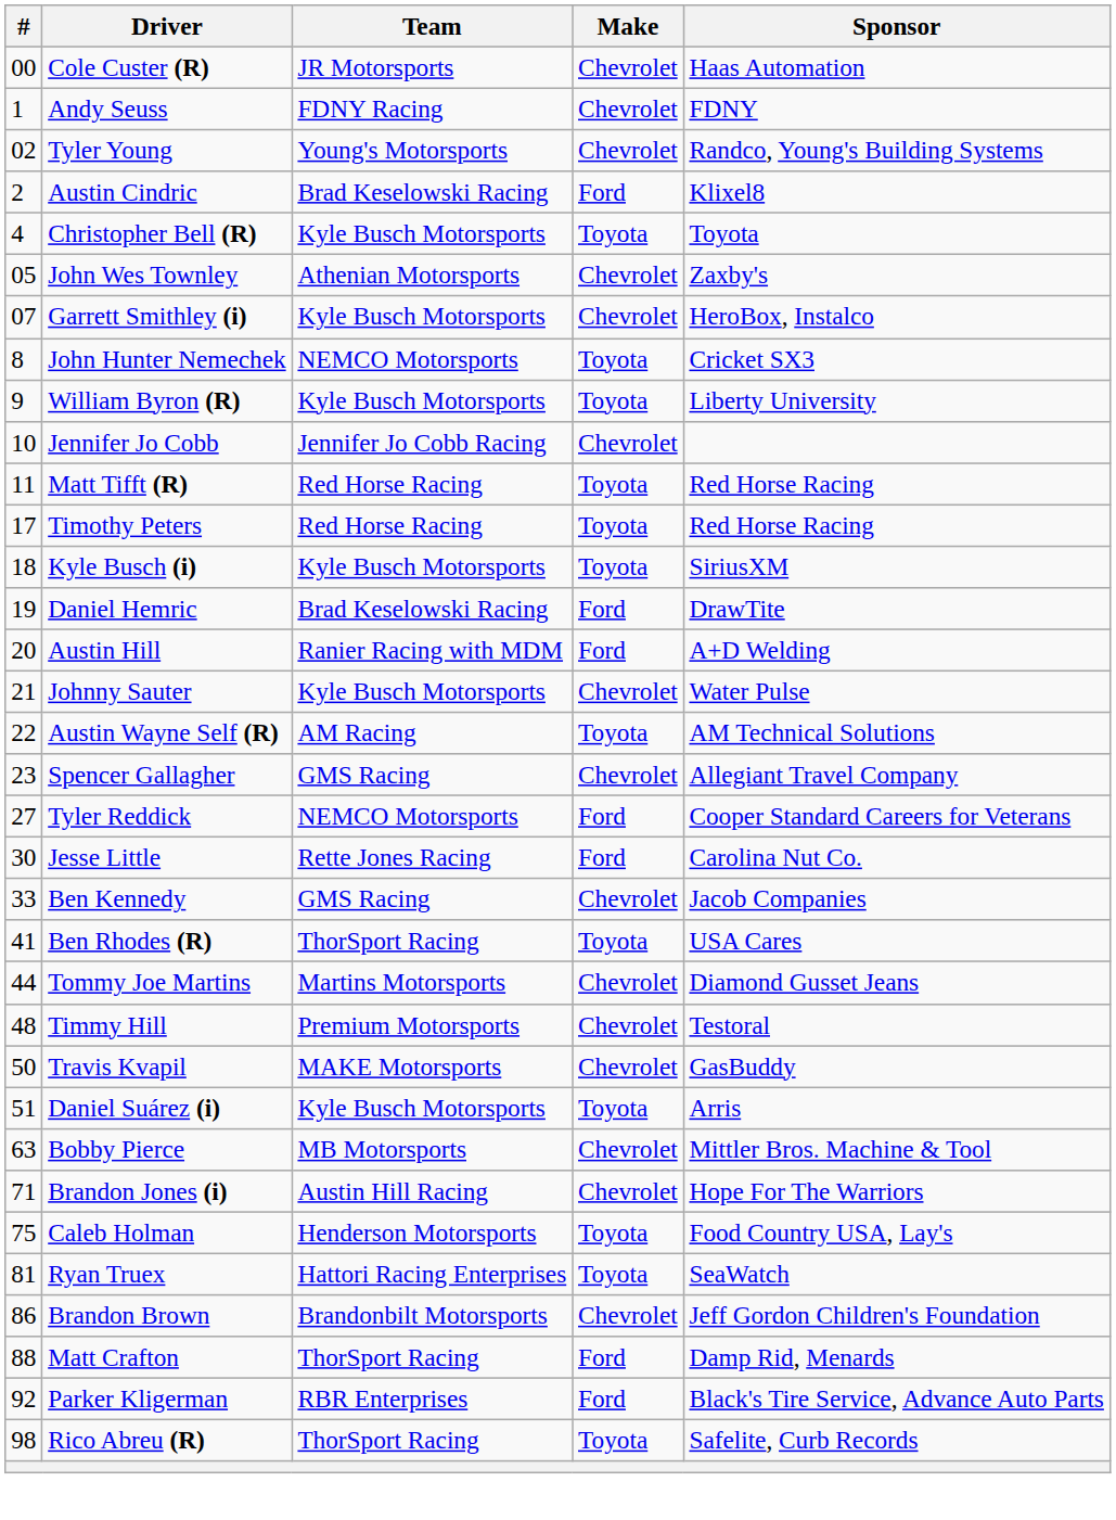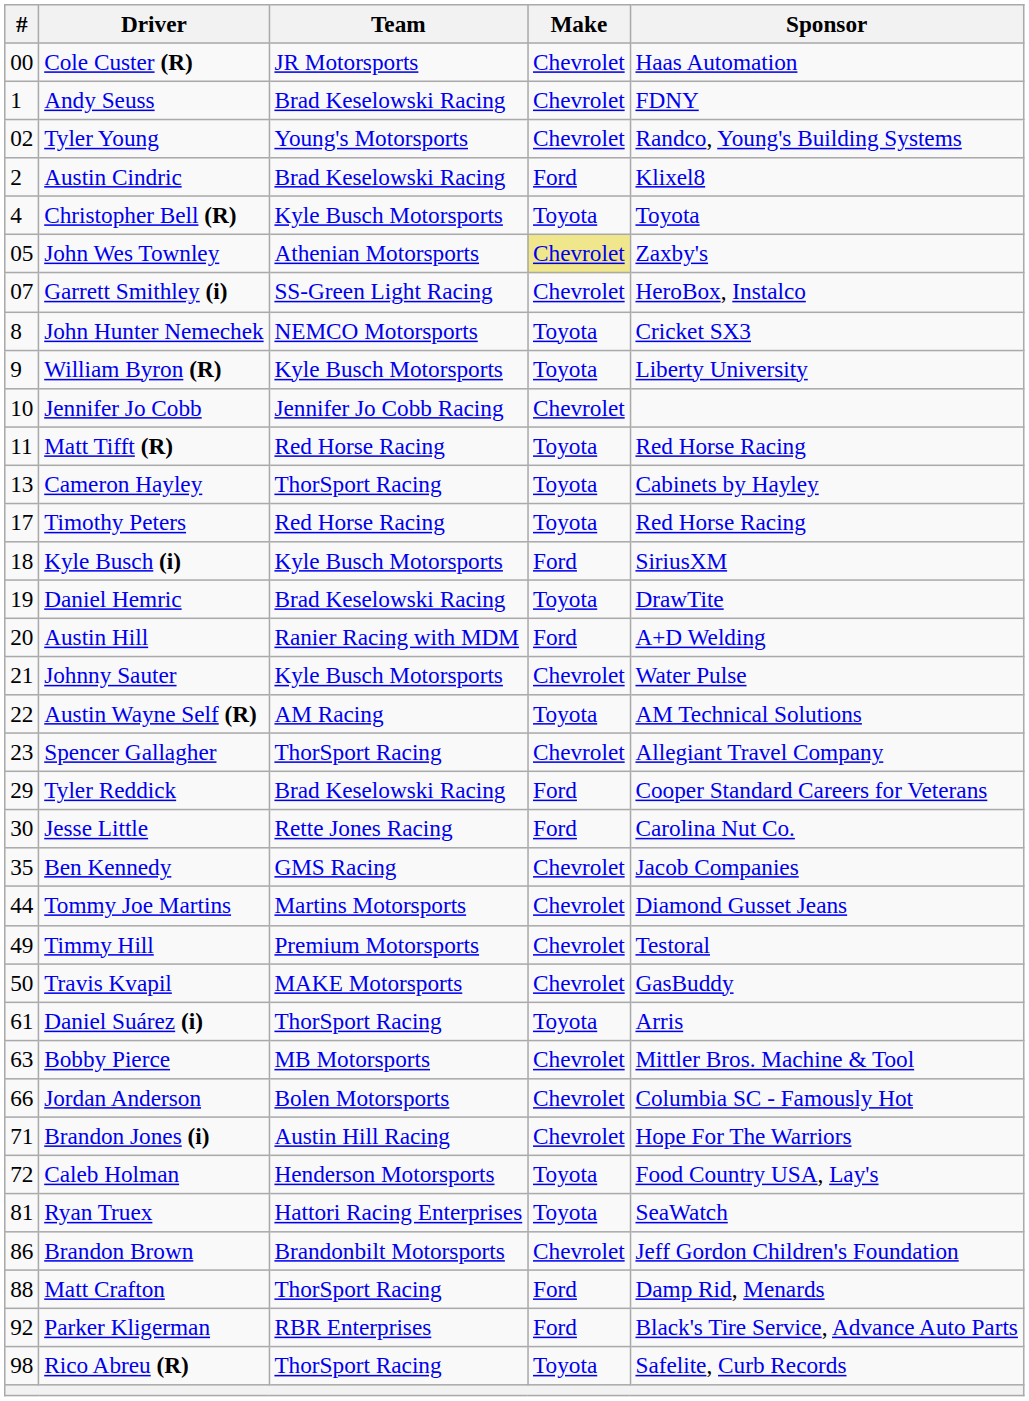 <table class="wikitable" style="font-size:95%">
 <tr>
 <th>#</th>
 <th>Driver</th>
 <th>Team</th>
 <th>Make</th>
 <th>Sponsor</th>
 </tr>
 <tr>
 <td>00</td>
 <td><a href='#'>Cole Custer</a> <strong>(R)</strong></td>
 <td><a href='#'>JR Motorsports</a></td>
 <td><a href='#'>Chevrolet</a></td>
 <td><a href='#'>Haas Automation</a></td>
 </tr>
 <tr>
 <td>1</td>
 <td><a href='#'>Andy Seuss</a></td>
-<td><a href='#'>FDNY Racing</a></td>
+<td><a href='#'>Brad Keselowski Racing</a></td>
 <td><a href='#'>Chevrolet</a></td>
 <td><a href='#'>FDNY</a></td>
 </tr>
 <tr>
 <td>02</td>
 <td><a href='#'>Tyler Young</a></td>
 <td><a href='#'>Young's Motorsports</a></td>
 <td><a href='#'>Chevrolet</a></td>
 <td><a href='#'>Randco</a>, <a href='#'>Young's Building Systems</a></td>
 </tr>
 <tr>
 <td>2</td>
 <td><a href='#'>Austin Cindric</a></td>
 <td><a href='#'>Brad Keselowski Racing</a></td>
 <td><a href='#'>Ford</a></td>
 <td><a href='#'>Klixel8</a></td>
 </tr>
 <tr>
 <td>4</td>
 <td><a href='#'>Christopher Bell</a> <strong>(R)</strong></td>
 <td><a href='#'>Kyle Busch Motorsports</a></td>
 <td><a href='#'>Toyota</a></td>
 <td><a href='#'>Toyota</a></td>
 </tr>
 <tr>
 <td>05</td>
 <td><a href='#'>John Wes Townley</a></td>
 <td><a href='#'>Athenian Motorsports</a></td>
-<td><a href='#'>Chevrolet</a></td>
+<td style="background: khaki;"><a href='#'>Chevrolet</a></td>
 <td><a href='#'>Zaxby's</a></td>
 </tr>
 <tr>
 <td>07</td>
 <td><a href='#'>Garrett Smithley</a> <strong>(i)</strong></td>
-<td><a href='#'>Kyle Busch Motorsports</a></td>
+<td><a href='#'>SS-Green Light Racing</a></td>
 <td><a href='#'>Chevrolet</a></td>
 <td><a href='#'>HeroBox</a>, <a href='#'>Instalco</a></td>
 </tr>
 <tr>
 <td>8</td>
 <td><a href='#'>John Hunter Nemechek</a></td>
 <td><a href='#'>NEMCO Motorsports</a></td>
 <td><a href='#'>Toyota</a></td>
 <td><a href='#'>Cricket SX3</a></td>
 </tr>
 <tr>
 <td>9</td>
 <td><a href='#'>William Byron</a> <strong>(R)</strong></td>
 <td><a href='#'>Kyle Busch Motorsports</a></td>
 <td><a href='#'>Toyota</a></td>
 <td><a href='#'>Liberty University</a></td>
 </tr>
 <tr>
 <td>10</td>
 <td><a href='#'>Jennifer Jo Cobb</a></td>
 <td><a href='#'>Jennifer Jo Cobb Racing</a></td>
 <td><a href='#'>Chevrolet</a></td>
 <td></td>
 </tr>
 <tr>
 <td>11</td>
 <td><a href='#'>Matt Tifft</a> <strong>(R)</strong></td>
 <td><a href='#'>Red Horse Racing</a></td>
 <td><a href='#'>Toyota</a></td>
 <td><a href='#'>Red Horse Racing</a></td>
 </tr>
 <tr>
+<td>13</td>
+<td><a href='#'>Cameron Hayley</a></td>
+<td><a href='#'>ThorSport Racing</a></td>
+<td><a href='#'>Toyota</a></td>
+<td><a href='#'>Cabinets by Hayley</a></td>
+</tr>
+<tr>
 <td>17</td>
 <td><a href='#'>Timothy Peters</a></td>
 <td><a href='#'>Red Horse Racing</a></td>
 <td><a href='#'>Toyota</a></td>
 <td><a href='#'>Red Horse Racing</a></td>
 </tr>
 <tr>
 <td>18</td>
 <td><a href='#'>Kyle Busch</a> <strong>(i)</strong></td>
 <td><a href='#'>Kyle Busch Motorsports</a></td>
-<td><a href='#'>Toyota</a></td>
+<td><a href='#'>Ford</a></td>
 <td><a href='#'>SiriusXM</a></td>
 </tr>
 <tr>
 <td>19</td>
 <td><a href='#'>Daniel Hemric</a></td>
 <td><a href='#'>Brad Keselowski Racing</a></td>
-<td><a href='#'>Ford</a></td>
+<td><a href='#'>Toyota</a></td>
 <td><a href='#'>DrawTite</a></td>
 </tr>
 <tr>
 <td>20</td>
 <td><a href='#'>Austin Hill</a></td>
 <td><a href='#'>Ranier Racing with MDM</a></td>
 <td><a href='#'>Ford</a></td>
 <td><a href='#'>A+D Welding</a></td>
 </tr>
 <tr>
 <td>21</td>
 <td><a href='#'>Johnny Sauter</a></td>
 <td><a href='#'>Kyle Busch Motorsports</a></td>
 <td><a href='#'>Chevrolet</a></td>
 <td><a href='#'>Water Pulse</a></td>
 </tr>
 <tr>
 <td>22</td>
 <td><a href='#'>Austin Wayne Self</a> <strong>(R)</strong></td>
 <td><a href='#'>AM Racing</a></td>
 <td><a href='#'>Toyota</a></td>
 <td><a href='#'>AM Technical Solutions</a></td>
 </tr>
 <tr>
 <td>23</td>
 <td><a href='#'>Spencer Gallagher</a></td>
-<td><a href='#'>GMS Racing</a></td>
+<td><a href='#'>ThorSport Racing</a></td>
 <td><a href='#'>Chevrolet</a></td>
 <td><a href='#'>Allegiant Travel Company</a></td>
 </tr>
 <tr>
-<td>27</td>
+<td>29</td>
 <td><a href='#'>Tyler Reddick</a></td>
-<td><a href='#'>NEMCO Motorsports</a></td>
+<td><a href='#'>Brad Keselowski Racing</a></td>
 <td><a href='#'>Ford</a></td>
 <td><a href='#'>Cooper Standard Careers for Veterans</a></td>
 </tr>
 <tr>
 <td>30</td>
 <td><a href='#'>Jesse Little</a></td>
 <td><a href='#'>Rette Jones Racing</a></td>
 <td><a href='#'>Ford</a></td>
 <td><a href='#'>Carolina Nut Co.</a></td>
 </tr>
 <tr>
-<td>33</td>
+<td>35</td>
 <td><a href='#'>Ben Kennedy</a></td>
 <td><a href='#'>GMS Racing</a></td>
 <td><a href='#'>Chevrolet</a></td>
 <td><a href='#'>Jacob Companies</a></td>
-</tr>
-<tr>
-<td>41</td>
-<td><a href='#'>Ben Rhodes</a> <strong>(R)</strong></td>
-<td><a href='#'>ThorSport Racing</a></td>
-<td><a href='#'>Toyota</a></td>
-<td><a href='#'>USA Cares</a></td>
 </tr>
 <tr>
 <td>44</td>
 <td><a href='#'>Tommy Joe Martins</a></td>
 <td><a href='#'>Martins Motorsports</a></td>
 <td><a href='#'>Chevrolet</a></td>
 <td><a href='#'>Diamond Gusset Jeans</a></td>
 </tr>
 <tr>
-<td>48</td>
+<td>49</td>
 <td><a href='#'>Timmy Hill</a></td>
 <td><a href='#'>Premium Motorsports</a></td>
 <td><a href='#'>Chevrolet</a></td>
 <td><a href='#'>Testoral</a></td>
 </tr>
 <tr>
 <td>50</td>
 <td><a href='#'>Travis Kvapil</a></td>
 <td><a href='#'>MAKE Motorsports</a></td>
 <td><a href='#'>Chevrolet</a></td>
 <td><a href='#'>GasBuddy</a></td>
 </tr>
 <tr>
-<td>51</td>
+<td>61</td>
 <td><a href='#'>Daniel Suárez</a> <strong>(i)</strong></td>
-<td><a href='#'>Kyle Busch Motorsports</a></td>
+<td><a href='#'>ThorSport Racing</a></td>
 <td><a href='#'>Toyota</a></td>
 <td><a href='#'>Arris</a></td>
 </tr>
 <tr>
 <td>63</td>
 <td><a href='#'>Bobby Pierce</a></td>
 <td><a href='#'>MB Motorsports</a></td>
 <td><a href='#'>Chevrolet</a></td>
 <td><a href='#'>Mittler Bros. Machine & Tool</a></td>
 </tr>
 <tr>
+<td>66</td>
+<td><a href='#'>Jordan Anderson</a></td>
+<td><a href='#'>Bolen Motorsports</a></td>
+<td><a href='#'>Chevrolet</a></td>
+<td><a href='#'>Columbia SC - Famously Hot</a></td>
+</tr>
+<tr>
 <td>71</td>
 <td><a href='#'>Brandon Jones</a> <strong>(i)</strong></td>
 <td><a href='#'>Austin Hill Racing</a></td>
 <td><a href='#'>Chevrolet</a></td>
 <td><a href='#'>Hope For The Warriors</a></td>
 </tr>
 <tr>
-<td>75</td>
+<td>72</td>
 <td><a href='#'>Caleb Holman</a></td>
 <td><a href='#'>Henderson Motorsports</a></td>
 <td><a href='#'>Toyota</a></td>
 <td><a href='#'>Food Country USA</a>, <a href='#'>Lay's</a></td>
 </tr>
 <tr>
 <td>81</td>
 <td><a href='#'>Ryan Truex</a></td>
 <td><a href='#'>Hattori Racing Enterprises</a></td>
 <td><a href='#'>Toyota</a></td>
 <td><a href='#'>SeaWatch</a></td>
 </tr>
 <tr>
 <td>86</td>
 <td><a href='#'>Brandon Brown</a></td>
 <td><a href='#'>Brandonbilt Motorsports</a></td>
 <td><a href='#'>Chevrolet</a></td>
 <td><a href='#'>Jeff Gordon Children's Foundation</a></td>
 </tr>
 <tr>
 <td>88</td>
 <td><a href='#'>Matt Crafton</a></td>
 <td><a href='#'>ThorSport Racing</a></td>
 <td><a href='#'>Ford</a></td>
 <td><a href='#'>Damp Rid</a>, <a href='#'>Menards</a></td>
 </tr>
 <tr>
 <td>92</td>
 <td><a href='#'>Parker Kligerman</a></td>
 <td><a href='#'>RBR Enterprises</a></td>
 <td><a href='#'>Ford</a></td>
 <td><a href='#'>Black's Tire Service</a>, <a href='#'>Advance Auto Parts</a></td>
 </tr>
 <tr>
 <td>98</td>
 <td><a href='#'>Rico Abreu</a> <strong>(R)</strong></td>
 <td><a href='#'>ThorSport Racing</a></td>
 <td><a href='#'>Toyota</a></td>
 <td><a href='#'>Safelite</a>, <a href='#'>Curb Records</a></td>
 </tr>
 <tr>
 <th colspan="5"></th>
 </tr>
 </table>
